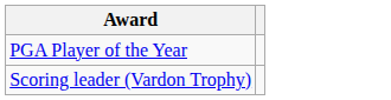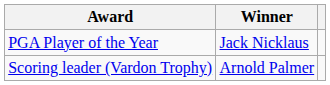 <table class="wikitable">
 <tr>
 <th>Award</th>
+<th>Winner</th>
 <th></th>
 </tr>
 <tr>
 <td><a href='#'>PGA Player of the Year</a></td>
+<td> <a href='#'>Jack Nicklaus</a></td>
 <td></td>
 </tr>
 <tr>
 <td><a href='#'>Scoring leader (Vardon Trophy)</a></td>
+<td> <a href='#'>Arnold Palmer</a></td>
 <td></td>
 </tr>
 </table>
